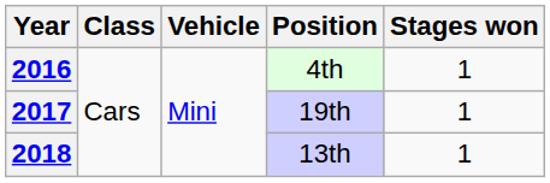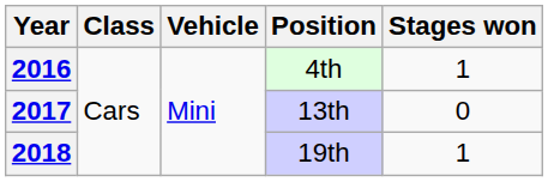 <table class="wikitable">
 <tr>
 <th>Year</th>
 <th>Class</th>
 <th>Vehicle</th>
 <th>Position</th>
 <th>Stages won</th>
 </tr>
 <tr>
 <th><a href='#'>2016</a></th>
 <td rowspan=3>Cars</td>
 <td rowspan=3> <a href='#'>Mini</a></td>
 <td align="center" style="background:#DFFFDF;">4th</td>
 <td align="center">1</td>
 </tr>
 <tr>
 <th><a href='#'>2017</a></th>
+<td align="center" style="background:#CFCFFF;">13th</td>
+<td align="center">0</td>
+</tr>
+<tr>
+<th><a href='#'>2018</a></th>
 <td align="center" style="background:#CFCFFF;">19th</td>
 <td align="center">1</td>
 </tr>
-<tr>
-<th><a href='#'>2018</a></th>
-<td align="center" style="background:#CFCFFF;">13th</td>
-<td align="center">1</td>
-</tr>
 </table>
